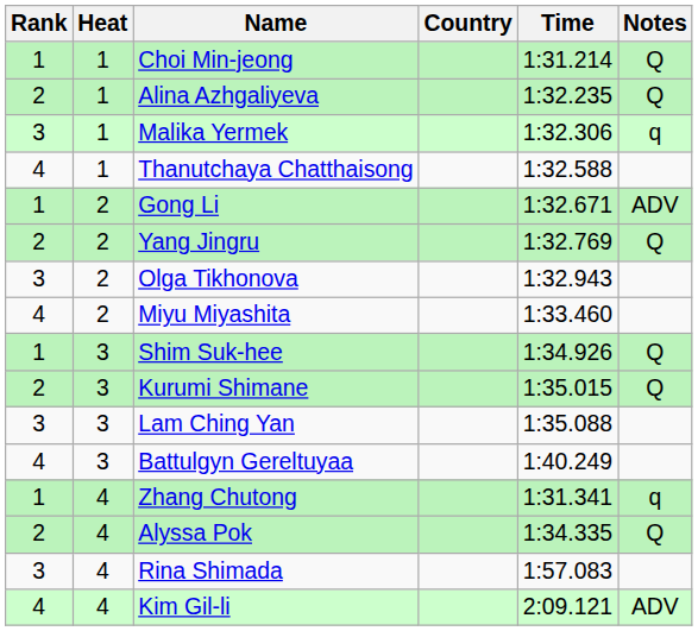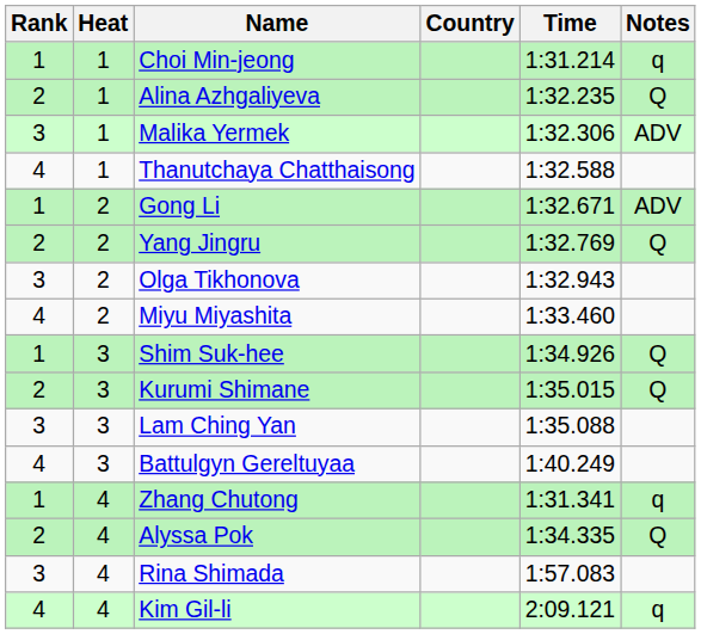 <table class="wikitable sortable" style="text-align:center">
 <tr>
 <th>Rank</th>
 <th>Heat</th>
 <th>Name</th>
 <th>Country</th>
 <th>Time</th>
 <th>Notes</th>
 </tr>
 <tr bgcolor=bbf3bb>
 <td>1</td>
 <td>1</td>
 <td align=left><a href='#'>Choi Min-jeong</a></td>
 <td align=left></td>
 <td>1:31.214</td>
-<td>Q</td>
+<td>q</td>
 </tr>
 <tr bgcolor=bbf3bb>
 <td>2</td>
 <td>1</td>
 <td align=left><a href='#'>Alina Azhgaliyeva</a></td>
 <td align=left></td>
 <td>1:32.235</td>
 <td>Q</td>
 </tr>
 <tr bgcolor=ccffcc>
 <td>3</td>
 <td>1</td>
 <td align=left><a href='#'>Malika Yermek</a></td>
 <td align=left></td>
 <td>1:32.306</td>
-<td>q</td>
+<td>ADV</td>
 </tr>
 <tr>
 <td>4</td>
 <td>1</td>
 <td align=left><a href='#'>Thanutchaya Chatthaisong</a></td>
 <td align=left></td>
 <td>1:32.588</td>
 <td></td>
 </tr>
 <tr bgcolor=bbf3bb>
 <td>1</td>
 <td>2</td>
 <td align=left><a href='#'>Gong Li</a></td>
 <td align=left></td>
 <td>1:32.671</td>
 <td>ADV</td>
 </tr>
 <tr bgcolor=bbf3bb>
 <td>2</td>
 <td>2</td>
 <td align=left><a href='#'>Yang Jingru</a></td>
 <td align=left></td>
 <td>1:32.769</td>
 <td>Q</td>
 </tr>
 <tr>
 <td>3</td>
 <td>2</td>
 <td align=left><a href='#'>Olga Tikhonova</a></td>
 <td align=left></td>
 <td>1:32.943</td>
 <td></td>
 </tr>
 <tr>
 <td>4</td>
 <td>2</td>
 <td align=left><a href='#'>Miyu Miyashita</a></td>
 <td align=left></td>
 <td>1:33.460</td>
 <td></td>
 </tr>
 <tr bgcolor=bbf3bb>
 <td>1</td>
 <td>3</td>
 <td align=left><a href='#'>Shim Suk-hee</a></td>
 <td align=left></td>
 <td>1:34.926</td>
 <td>Q</td>
 </tr>
 <tr bgcolor=bbf3bb>
 <td>2</td>
 <td>3</td>
 <td align=left><a href='#'>Kurumi Shimane</a></td>
 <td align=left></td>
 <td>1:35.015</td>
 <td>Q</td>
 </tr>
 <tr>
 <td>3</td>
 <td>3</td>
 <td align=left><a href='#'>Lam Ching Yan</a></td>
 <td align=left></td>
 <td>1:35.088</td>
 <td></td>
 </tr>
 <tr>
 <td>4</td>
 <td>3</td>
 <td align=left><a href='#'>Battulgyn Gereltuyaa</a></td>
 <td align=left></td>
 <td>1:40.249</td>
 <td></td>
 </tr>
 <tr bgcolor=bbf3bb>
 <td>1</td>
 <td>4</td>
 <td align=left><a href='#'>Zhang Chutong</a></td>
 <td align=left></td>
 <td>1:31.341</td>
 <td>q</td>
 </tr>
 <tr bgcolor=bbf3bb>
 <td>2</td>
 <td>4</td>
 <td align=left><a href='#'>Alyssa Pok</a></td>
 <td align=left></td>
 <td>1:34.335</td>
 <td>Q</td>
 </tr>
 <tr>
 <td>3</td>
 <td>4</td>
 <td align=left><a href='#'>Rina Shimada</a></td>
 <td align=left></td>
 <td>1:57.083</td>
 <td></td>
 </tr>
 <tr bgcolor=ccffcc>
 <td>4</td>
 <td>4</td>
 <td align=left><a href='#'>Kim Gil-li</a></td>
 <td align=left></td>
 <td>2:09.121</td>
-<td>ADV</td>
+<td>q</td>
 </tr>
 </table>
